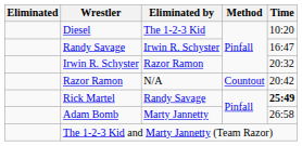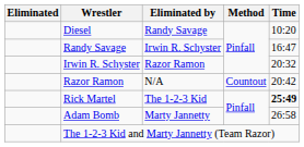 <table class="wikitable sortable">
 <tr>
 <th>Eliminated</th>
 <th>Wrestler</th>
 <th>Eliminated by</th>
 <th>Method</th>
 <th>Time</th>
 </tr>
 <tr>
 <td></td>
 <td><a href='#'>Diesel</a></td>
-<td><a href='#'>The 1-2-3 Kid</a></td>
+<td><a href='#'>Randy Savage</a></td>
 <td rowspan="3"><a href='#'>Pinfall</a></td>
 <td>10:20</td>
 </tr>
 <tr>
 <td></td>
 <td><a href='#'>Randy Savage</a></td>
 <td><a href='#'>Irwin R. Schyster</a></td>
 <td>16:47</td>
 </tr>
 <tr>
 <td></td>
 <td><a href='#'>Irwin R. Schyster</a></td>
 <td><a href='#'>Razor Ramon</a></td>
 <td>20:32</td>
 </tr>
 <tr>
 <td></td>
 <td><a href='#'>Razor Ramon</a></td>
 <td>N/A</td>
 <td><a href='#'>Countout</a></td>
 <td>20:42</td>
 </tr>
 <tr>
 <td></td>
 <td><a href='#'>Rick Martel</a></td>
-<td><a href='#'>Randy Savage</a></td>
+<td><a href='#'>The 1-2-3 Kid</a></td>
 <td rowspan="2"><a href='#'>Pinfall</a></td>
 <td><strong>25:49</strong></td>
 </tr>
 <tr>
 <td></td>
 <td><a href='#'>Adam Bomb</a></td>
 <td><a href='#'>Marty Jannetty</a></td>
 <td>26:58</td>
 </tr>
 <tr>
 <td></td>
 <td colspan="4"><a href='#'>The 1-2-3 Kid</a> and <a href='#'>Marty Jannetty</a> (Team Razor)</td>
 </tr>
 </table>
